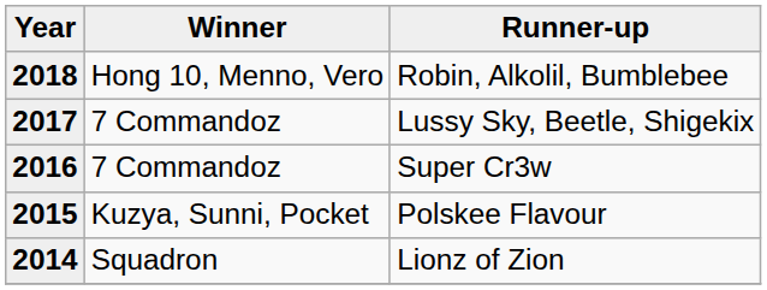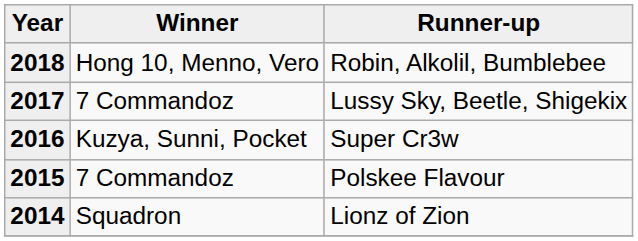 <table class="wikitable">
 <tr>
 <th scope="col" style="background:#efefef;">Year</th>
 <th scope="col" style="background:#efefef;">Winner</th>
 <th scope="col" style="background:#efefef;">Runner-up</th>
 </tr>
 <tr>
 <th scope="row" style="background:#efefef;">2018</th>
 <td> Hong 10,  Menno,  Vero</td>
 <td> Robin, Alkolil, Bumblebee</td>
 </tr>
 <tr>
 <th scope="row" style="background:#efefef;">2017</th>
 <td> 7 Commandoz</td>
 <td> Lussy Sky,  Beetle,  Shigekix</td>
 </tr>
 <tr>
 <th scope="row" style="background:#efefef;">2016</th>
-<td> 7 Commandoz</td>
+<td> Kuzya,  Sunni,  Pocket</td>
 <td> Super Cr3w</td>
 </tr>
 <tr>
 <th scope="row" style="background:#efefef;">2015</th>
-<td> Kuzya,  Sunni,  Pocket</td>
+<td> 7 Commandoz</td>
 <td> Polskee Flavour</td>
 </tr>
 <tr>
 <th scope="row" style="background:#efefef;">2014</th>
 <td> Squadron</td>
 <td> Lionz of Zion</td>
 </tr>
 <tr>
 </tr>
 </table>
